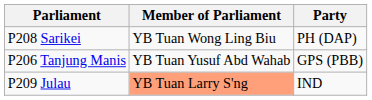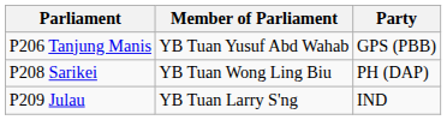 <table class="wikitable">
 <tr>
 <th>Parliament</th>
 <th>Member of Parliament</th>
 <th>Party</th>
 </tr>
 <tr>
+<td>P206 <a href='#'>Tanjung Manis</a></td>
+<td>YB Tuan Yusuf Abd Wahab</td>
+<td>GPS (PBB)</td>
+</tr>
+<tr>
 <td>P208 <a href='#'>Sarikei</a></td>
 <td>YB Tuan Wong Ling Biu</td>
 <td>PH (DAP)</td>
 </tr>
 <tr>
-<td>P206 <a href='#'>Tanjung Manis</a></td>
-<td>YB Tuan Yusuf Abd Wahab</td>
-<td>GPS (PBB)</td>
-</tr>
-<tr>
 <td>P209 <a href='#'>Julau</a></td>
-<td style="background: lightsalmon;">YB Tuan Larry S'ng</td>
+<td>YB Tuan Larry S'ng</td>
 <td>IND</td>
 </tr>
 </table>
